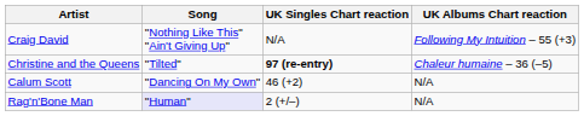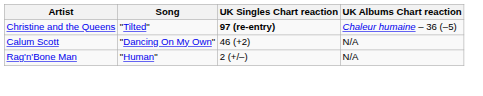 <table class="wikitable">
 <tr>
 <th>Artist</th>
 <th>Song</th>
 <th>UK Singles Chart reaction</th>
 <th>UK Albums Chart reaction</th>
-</tr>
-<tr>
-<td><a href='#'>Craig David</a></td>
-<td>"<a href='#'>Nothing Like This</a>"<br>"<a href='#'>Ain't Giving Up</a>"</td>
-<td>N/A</td>
-<td><em><a href='#'>Following My Intuition</a></em> – 55 (+3)</td>
 </tr>
 <tr>
 <td><a href='#'>Christine and the Queens</a></td>
 <td>"<a href='#'>Tilted</a>"</td>
 <td><strong>97 (re-entry)</strong></td>
 <td><em><a href='#'>Chaleur humaine</a></em> – 36 (–5)</td>
 </tr>
 <tr>
 <td><a href='#'>Calum Scott</a></td>
 <td>"<a href='#'>Dancing On My Own</a>"</td>
 <td>46 (+2)</td>
 <td>N/A</td>
 </tr>
 <tr>
 <td><a href='#'>Rag'n'Bone Man</a></td>
-<td style="background: lavender;">"<a href='#'>Human</a>"</td>
+<td>"<a href='#'>Human</a>"</td>
 <td>2 (+/–)</td>
 <td>N/A</td>
 </tr>
 </table>
